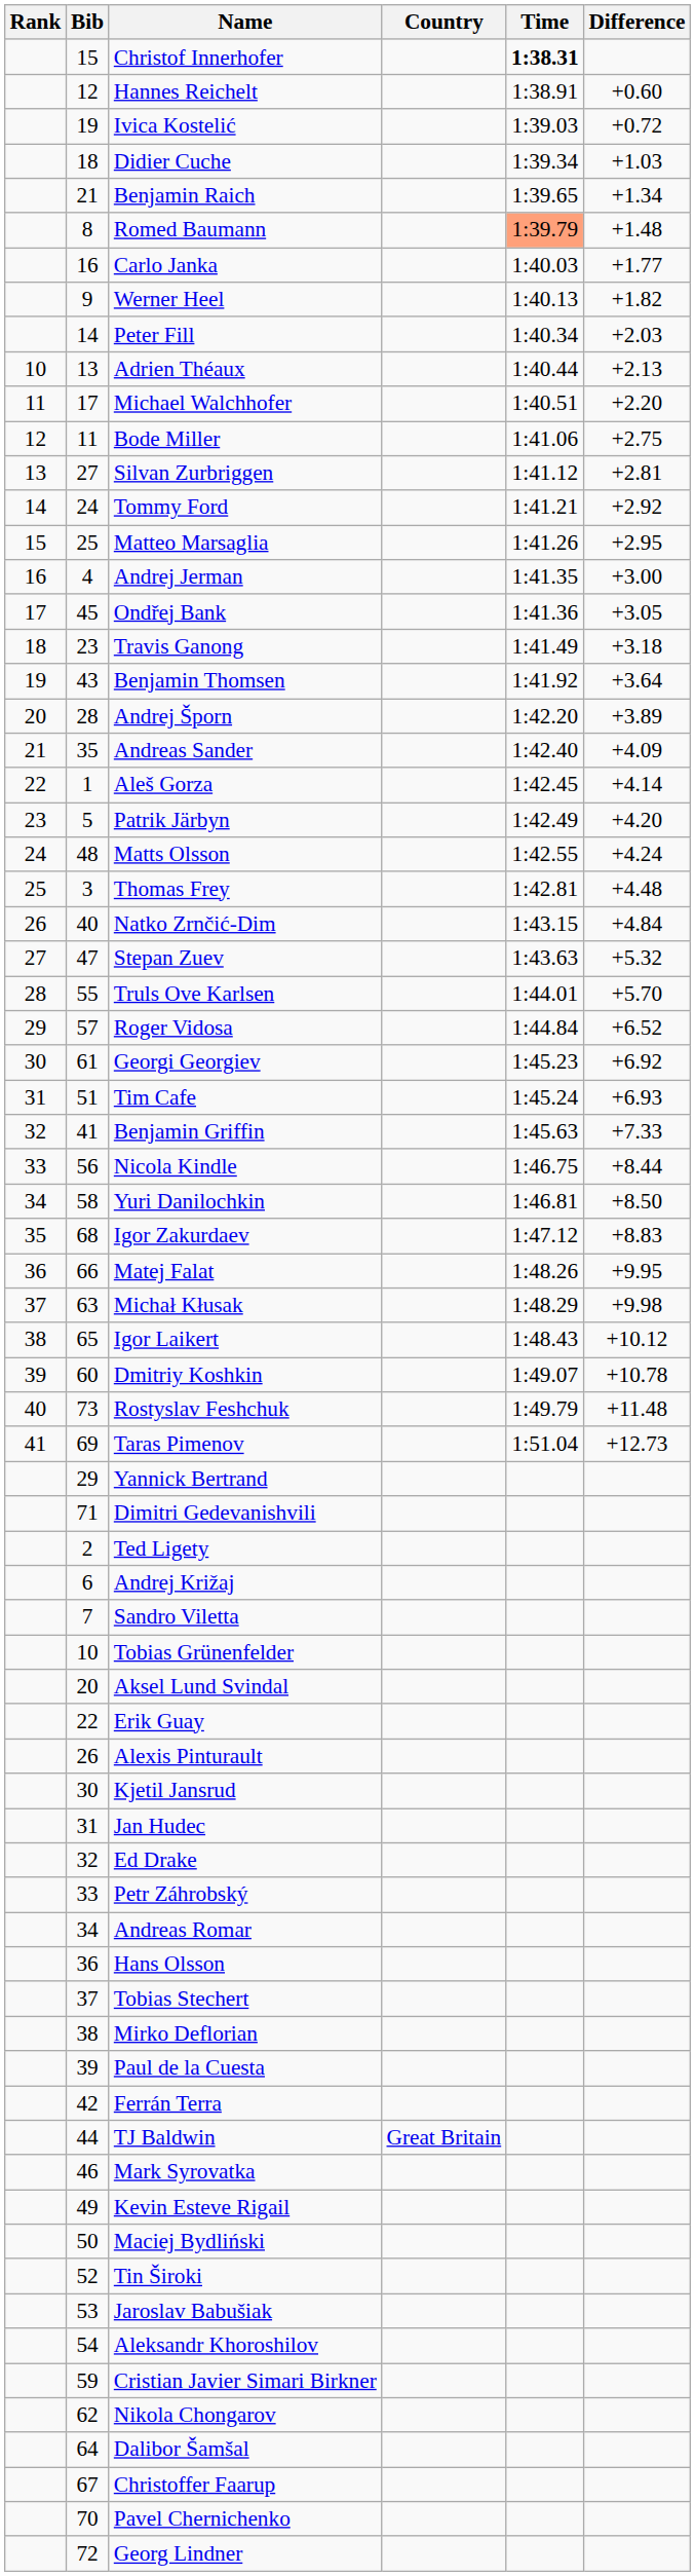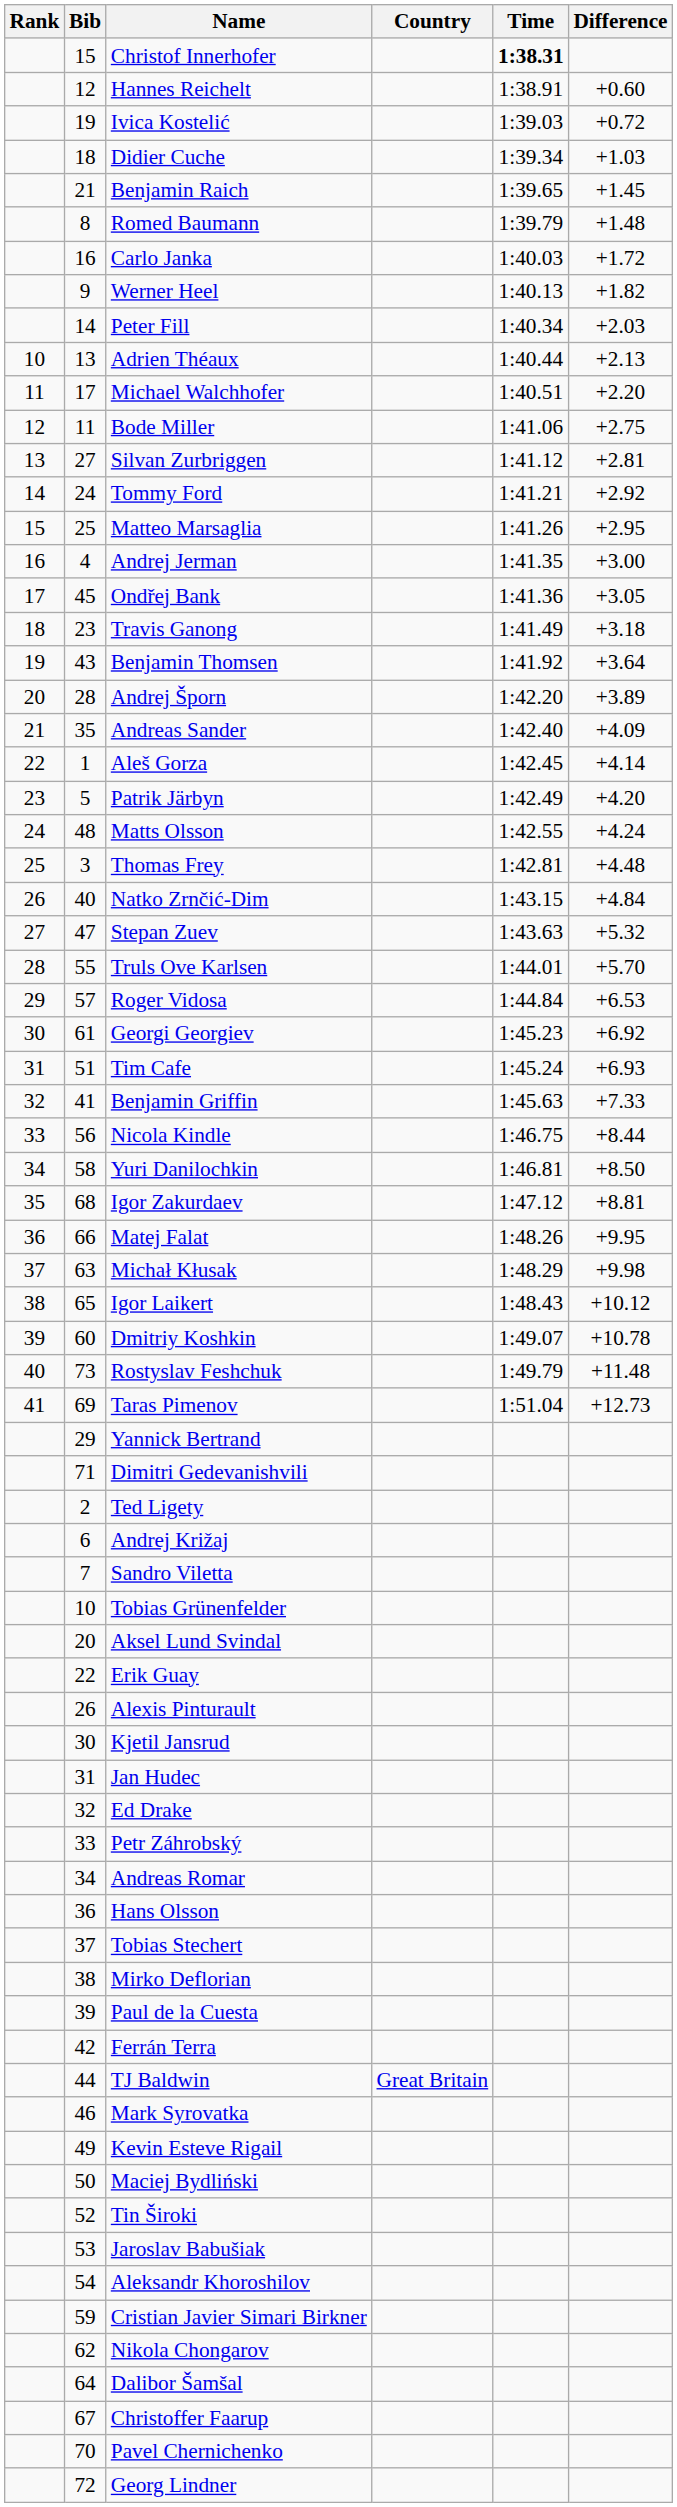 <table class="wikitable sortable" style="text-align:center">
 <tr>
 <th>Rank</th>
 <th>Bib</th>
 <th>Name</th>
 <th>Country</th>
 <th>Time</th>
 <th>Difference</th>
 </tr>
 <tr>
 <td></td>
 <td>15</td>
 <td align=left><a href='#'>Christof Innerhofer</a></td>
 <td align=left></td>
 <td><strong>1:38.31</strong></td>
 <td></td>
 </tr>
 <tr>
 <td></td>
 <td>12</td>
 <td align=left><a href='#'>Hannes Reichelt</a></td>
 <td align=left></td>
 <td>1:38.91</td>
 <td>+0.60</td>
 </tr>
 <tr>
 <td></td>
 <td>19</td>
 <td align=left><a href='#'>Ivica Kostelić</a></td>
 <td align=left></td>
 <td>1:39.03</td>
 <td>+0.72</td>
 </tr>
 <tr>
 <td></td>
 <td>18</td>
 <td align=left><a href='#'>Didier Cuche</a></td>
 <td align=left></td>
 <td>1:39.34</td>
 <td>+1.03</td>
 </tr>
 <tr>
 <td></td>
 <td>21</td>
 <td align=left><a href='#'>Benjamin Raich</a></td>
 <td align=left></td>
 <td>1:39.65</td>
-<td>+1.34</td>
+<td>+1.45</td>
 </tr>
 <tr>
 <td></td>
 <td>8</td>
 <td align=left><a href='#'>Romed Baumann</a></td>
 <td align=left></td>
-<td style="background: lightsalmon;">1:39.79</td>
+<td>1:39.79</td>
 <td>+1.48</td>
 </tr>
 <tr>
 <td></td>
 <td>16</td>
 <td align=left><a href='#'>Carlo Janka</a></td>
 <td align=left></td>
 <td>1:40.03</td>
-<td>+1.77</td>
+<td>+1.72</td>
 </tr>
 <tr>
 <td></td>
 <td>9</td>
 <td align=left><a href='#'>Werner Heel</a></td>
 <td align=left></td>
 <td>1:40.13</td>
 <td>+1.82</td>
 </tr>
 <tr>
 <td></td>
 <td>14</td>
 <td align=left><a href='#'>Peter Fill</a></td>
 <td align=left></td>
 <td>1:40.34</td>
 <td>+2.03</td>
 </tr>
 <tr>
 <td>10</td>
 <td>13</td>
 <td align=left><a href='#'>Adrien Théaux</a></td>
 <td align=left></td>
 <td>1:40.44</td>
 <td>+2.13</td>
 </tr>
 <tr>
 <td>11</td>
 <td>17</td>
 <td align=left><a href='#'>Michael Walchhofer</a></td>
 <td align=left></td>
 <td>1:40.51</td>
 <td>+2.20</td>
 </tr>
 <tr>
 <td>12</td>
 <td>11</td>
 <td align=left><a href='#'>Bode Miller</a></td>
 <td align=left></td>
 <td>1:41.06</td>
 <td>+2.75</td>
 </tr>
 <tr>
 <td>13</td>
 <td>27</td>
 <td align=left><a href='#'>Silvan Zurbriggen</a></td>
 <td align=left></td>
 <td>1:41.12</td>
 <td>+2.81</td>
 </tr>
 <tr>
 <td>14</td>
 <td>24</td>
 <td align=left><a href='#'>Tommy Ford</a></td>
 <td align=left></td>
 <td>1:41.21</td>
 <td>+2.92</td>
 </tr>
 <tr>
 <td>15</td>
 <td>25</td>
 <td align=left><a href='#'>Matteo Marsaglia</a></td>
 <td align=left></td>
 <td>1:41.26</td>
 <td>+2.95</td>
 </tr>
 <tr>
 <td>16</td>
 <td>4</td>
 <td align=left><a href='#'>Andrej Jerman</a></td>
 <td align=left></td>
 <td>1:41.35</td>
 <td>+3.00</td>
 </tr>
 <tr>
 <td>17</td>
 <td>45</td>
 <td align=left><a href='#'>Ondřej Bank</a></td>
 <td align=left></td>
 <td>1:41.36</td>
 <td>+3.05</td>
 </tr>
 <tr>
 <td>18</td>
 <td>23</td>
 <td align=left><a href='#'>Travis Ganong</a></td>
 <td align=left></td>
 <td>1:41.49</td>
 <td>+3.18</td>
 </tr>
 <tr>
 <td>19</td>
 <td>43</td>
 <td align=left><a href='#'>Benjamin Thomsen</a></td>
 <td align=left></td>
 <td>1:41.92</td>
 <td>+3.64</td>
 </tr>
 <tr>
 <td>20</td>
 <td>28</td>
 <td align=left><a href='#'>Andrej Šporn</a></td>
 <td align=left></td>
 <td>1:42.20</td>
 <td>+3.89</td>
 </tr>
 <tr>
 <td>21</td>
 <td>35</td>
 <td align=left><a href='#'>Andreas Sander</a></td>
 <td align=left></td>
 <td>1:42.40</td>
 <td>+4.09</td>
 </tr>
 <tr>
 <td>22</td>
 <td>1</td>
 <td align=left><a href='#'>Aleš Gorza</a></td>
 <td align=left></td>
 <td>1:42.45</td>
 <td>+4.14</td>
 </tr>
 <tr>
 <td>23</td>
 <td>5</td>
 <td align=left><a href='#'>Patrik Järbyn</a></td>
 <td align=left></td>
 <td>1:42.49</td>
 <td>+4.20</td>
 </tr>
 <tr>
 <td>24</td>
 <td>48</td>
 <td align=left><a href='#'>Matts Olsson</a></td>
 <td align=left></td>
 <td>1:42.55</td>
 <td>+4.24</td>
 </tr>
 <tr>
 <td>25</td>
 <td>3</td>
 <td align=left><a href='#'>Thomas Frey</a></td>
 <td align=left></td>
 <td>1:42.81</td>
 <td>+4.48</td>
 </tr>
 <tr>
 <td>26</td>
 <td>40</td>
 <td align=left><a href='#'>Natko Zrnčić-Dim</a></td>
 <td align=left></td>
 <td>1:43.15</td>
 <td>+4.84</td>
 </tr>
 <tr>
 <td>27</td>
 <td>47</td>
 <td align=left><a href='#'>Stepan Zuev</a></td>
 <td align=left></td>
 <td>1:43.63</td>
 <td>+5.32</td>
 </tr>
 <tr>
 <td>28</td>
 <td>55</td>
 <td align=left><a href='#'>Truls Ove Karlsen</a></td>
 <td align=left></td>
 <td>1:44.01</td>
 <td>+5.70</td>
 </tr>
 <tr>
 <td>29</td>
 <td>57</td>
 <td align=left><a href='#'>Roger Vidosa</a></td>
 <td align=left></td>
 <td>1:44.84</td>
-<td>+6.52</td>
+<td>+6.53</td>
 </tr>
 <tr>
 <td>30</td>
 <td>61</td>
 <td align=left><a href='#'>Georgi Georgiev</a></td>
 <td align=left></td>
 <td>1:45.23</td>
 <td>+6.92</td>
 </tr>
 <tr>
 <td>31</td>
 <td>51</td>
 <td align=left><a href='#'>Tim Cafe</a></td>
 <td align=left></td>
 <td>1:45.24</td>
 <td>+6.93</td>
 </tr>
 <tr>
 <td>32</td>
 <td>41</td>
 <td align=left><a href='#'>Benjamin Griffin</a></td>
 <td align=left></td>
 <td>1:45.63</td>
 <td>+7.33</td>
 </tr>
 <tr>
 <td>33</td>
 <td>56</td>
 <td align=left><a href='#'>Nicola Kindle</a></td>
 <td align=left></td>
 <td>1:46.75</td>
 <td>+8.44</td>
 </tr>
 <tr>
 <td>34</td>
 <td>58</td>
 <td align=left><a href='#'>Yuri Danilochkin</a></td>
 <td align=left></td>
 <td>1:46.81</td>
 <td>+8.50</td>
 </tr>
 <tr>
 <td>35</td>
 <td>68</td>
 <td align=left><a href='#'>Igor Zakurdaev</a></td>
 <td align=left></td>
 <td>1:47.12</td>
-<td>+8.83</td>
+<td>+8.81</td>
 </tr>
 <tr>
 <td>36</td>
 <td>66</td>
 <td align=left><a href='#'>Matej Falat</a></td>
 <td align=left></td>
 <td>1:48.26</td>
 <td>+9.95</td>
 </tr>
 <tr>
 <td>37</td>
 <td>63</td>
 <td align=left><a href='#'>Michał Kłusak</a></td>
 <td align=left></td>
 <td>1:48.29</td>
 <td>+9.98</td>
 </tr>
 <tr>
 <td>38</td>
 <td>65</td>
 <td align=left><a href='#'>Igor Laikert</a></td>
 <td align=left></td>
 <td>1:48.43</td>
 <td>+10.12</td>
 </tr>
 <tr>
 <td>39</td>
 <td>60</td>
 <td align=left><a href='#'>Dmitriy Koshkin</a></td>
 <td align=left></td>
 <td>1:49.07</td>
 <td>+10.78</td>
 </tr>
 <tr>
 <td>40</td>
 <td>73</td>
 <td align=left><a href='#'>Rostyslav Feshchuk</a></td>
 <td align=left></td>
 <td>1:49.79</td>
 <td>+11.48</td>
 </tr>
 <tr>
 <td>41</td>
 <td>69</td>
 <td align=left><a href='#'>Taras Pimenov</a></td>
 <td align=left></td>
 <td>1:51.04</td>
 <td>+12.73</td>
 </tr>
 <tr>
 <td></td>
 <td>29</td>
 <td align=left><a href='#'>Yannick Bertrand</a></td>
 <td align=left></td>
 <td></td>
 <td></td>
 </tr>
 <tr>
 <td></td>
 <td>71</td>
 <td align=left><a href='#'>Dimitri Gedevanishvili</a></td>
 <td align=left></td>
 <td></td>
 <td></td>
 </tr>
 <tr>
 <td></td>
 <td>2</td>
 <td align=left><a href='#'>Ted Ligety</a></td>
 <td align=left></td>
 <td></td>
 <td></td>
 </tr>
 <tr>
 <td></td>
 <td>6</td>
 <td align=left><a href='#'>Andrej Križaj</a></td>
 <td align=left></td>
 <td></td>
 <td></td>
 </tr>
 <tr>
 <td></td>
 <td>7</td>
 <td align=left><a href='#'>Sandro Viletta</a></td>
 <td align=left></td>
 <td></td>
 <td></td>
 </tr>
 <tr>
 <td></td>
 <td>10</td>
 <td align=left><a href='#'>Tobias Grünenfelder</a></td>
 <td align=left></td>
 <td></td>
 <td></td>
 </tr>
 <tr>
 <td></td>
 <td>20</td>
 <td align=left><a href='#'>Aksel Lund Svindal</a></td>
 <td align=left></td>
 <td></td>
 <td></td>
 </tr>
 <tr>
 <td></td>
 <td>22</td>
 <td align=left><a href='#'>Erik Guay</a></td>
 <td align=left></td>
 <td></td>
 <td></td>
 </tr>
 <tr>
 <td></td>
 <td>26</td>
 <td align=left><a href='#'>Alexis Pinturault</a></td>
 <td align=left></td>
 <td></td>
 <td></td>
 </tr>
 <tr>
 <td></td>
 <td>30</td>
 <td align=left><a href='#'>Kjetil Jansrud</a></td>
 <td align=left></td>
 <td></td>
 <td></td>
 </tr>
 <tr>
 <td></td>
 <td>31</td>
 <td align=left><a href='#'>Jan Hudec</a></td>
 <td align=left></td>
 <td></td>
 <td></td>
 </tr>
 <tr>
 <td></td>
 <td>32</td>
 <td align=left><a href='#'>Ed Drake</a></td>
 <td align=left></td>
 <td></td>
 <td></td>
 </tr>
 <tr>
 <td></td>
 <td>33</td>
 <td align=left><a href='#'>Petr Záhrobský</a></td>
 <td align=left></td>
 <td></td>
 <td></td>
 </tr>
 <tr>
 <td></td>
 <td>34</td>
 <td align=left><a href='#'>Andreas Romar</a></td>
 <td align=left></td>
 <td></td>
 <td></td>
 </tr>
 <tr>
 <td></td>
 <td>36</td>
 <td align=left><a href='#'>Hans Olsson</a></td>
 <td align=left></td>
 <td></td>
 <td></td>
 </tr>
 <tr>
 <td></td>
 <td>37</td>
 <td align=left><a href='#'>Tobias Stechert</a></td>
 <td align=left></td>
 <td></td>
 <td></td>
 </tr>
 <tr>
 <td></td>
 <td>38</td>
 <td align=left><a href='#'>Mirko Deflorian</a></td>
 <td align=left></td>
 <td></td>
 <td></td>
 </tr>
 <tr>
 <td></td>
 <td>39</td>
 <td align=left><a href='#'>Paul de la Cuesta</a></td>
 <td align=left></td>
 <td></td>
 <td></td>
 </tr>
 <tr>
 <td></td>
 <td>42</td>
 <td align=left><a href='#'>Ferrán Terra</a></td>
 <td align=left></td>
 <td></td>
 <td></td>
 </tr>
 <tr>
 <td></td>
 <td>44</td>
 <td align=left><a href='#'>TJ Baldwin</a></td>
 <td align=left> <a href='#'>Great Britain</a></td>
 <td></td>
 <td></td>
 </tr>
 <tr>
 <td></td>
 <td>46</td>
 <td align=left><a href='#'>Mark Syrovatka</a></td>
 <td align=left></td>
 <td></td>
 <td></td>
 </tr>
 <tr>
 <td></td>
 <td>49</td>
 <td align=left><a href='#'>Kevin Esteve Rigail</a></td>
 <td align=left></td>
 <td></td>
 <td></td>
 </tr>
 <tr>
 <td></td>
 <td>50</td>
 <td align=left><a href='#'>Maciej Bydliński</a></td>
 <td align=left></td>
 <td></td>
 <td></td>
 </tr>
 <tr>
 <td></td>
 <td>52</td>
 <td align=left><a href='#'>Tin Široki</a></td>
 <td align=left></td>
 <td></td>
 <td></td>
 </tr>
 <tr>
 <td></td>
 <td>53</td>
 <td align=left><a href='#'>Jaroslav Babušiak</a></td>
 <td align=left></td>
 <td></td>
 <td></td>
 </tr>
 <tr>
 <td></td>
 <td>54</td>
 <td align=left><a href='#'>Aleksandr Khoroshilov</a></td>
 <td align=left></td>
 <td></td>
 <td></td>
 </tr>
 <tr>
 <td></td>
 <td>59</td>
 <td align=left><a href='#'>Cristian Javier Simari Birkner</a></td>
 <td align=left></td>
 <td></td>
 <td></td>
 </tr>
 <tr>
 <td></td>
 <td>62</td>
 <td align=left><a href='#'>Nikola Chongarov</a></td>
 <td align=left></td>
 <td></td>
 <td></td>
 </tr>
 <tr>
 <td></td>
 <td>64</td>
 <td align=left><a href='#'>Dalibor Šamšal</a></td>
 <td align=left></td>
 <td></td>
 <td></td>
 </tr>
 <tr>
 <td></td>
 <td>67</td>
 <td align=left><a href='#'>Christoffer Faarup</a></td>
 <td align=left></td>
 <td></td>
 <td></td>
 </tr>
 <tr>
 <td></td>
 <td>70</td>
 <td align=left><a href='#'>Pavel Chernichenko</a></td>
 <td align=left></td>
 <td></td>
 <td></td>
 </tr>
 <tr>
 <td></td>
 <td>72</td>
 <td align=left><a href='#'>Georg Lindner</a></td>
 <td align=left></td>
 <td></td>
 <td></td>
 </tr>
 </table>
